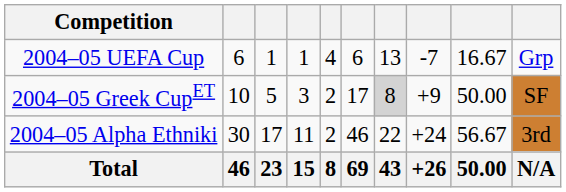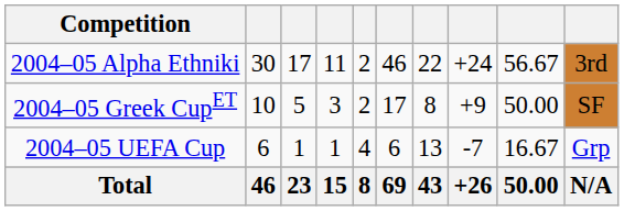 <table class="wikitable" style="text-align:center">
 <tr>
 <th>Competition</th>
 <th></th>
 <th></th>
 <th></th>
 <th></th>
 <th></th>
 <th></th>
 <th></th>
 <th></th>
 <th></th>
 </tr>
 <tr>
+<td><a href='#'>2004–05 Alpha Ethniki</a></td>
+<td>30</td>
+<td>17</td>
+<td>11</td>
+<td>2</td>
+<td>46</td>
+<td>22</td>
+<td>+24</td>
+<td>56.67</td>
+<td bgcolor=#CD7F32>3rd</td>
+</tr>
+<tr>
+<td><a href='#'>2004–05 Greek Cup</a><sup><a href='#'>ET</a></sup></td>
+<td>10</td>
+<td>5</td>
+<td>3</td>
+<td>2</td>
+<td>17</td>
+<td>8</td>
+<td>+9</td>
+<td>50.00</td>
+<td bgcolor=#CD7F32>SF</td>
+</tr>
+<tr>
 <td><a href='#'>2004–05 UEFA Cup</a></td>
 <td>6</td>
 <td>1</td>
 <td>1</td>
 <td>4</td>
 <td>6</td>
 <td>13</td>
 <td>-7</td>
 <td>16.67</td>
 <td><a href='#'>Grp</a></td>
-</tr>
-<tr>
-<td><a href='#'>2004–05 Greek Cup</a><sup><a href='#'>ET</a></sup></td>
-<td>10</td>
-<td>5</td>
-<td>3</td>
-<td>2</td>
-<td>17</td>
-<td style="background: lightgrey;">8</td>
-<td>+9</td>
-<td>50.00</td>
-<td bgcolor=#CD7F32>SF</td>
-</tr>
-<tr>
-<td><a href='#'>2004–05 Alpha Ethniki</a></td>
-<td>30</td>
-<td>17</td>
-<td>11</td>
-<td>2</td>
-<td>46</td>
-<td>22</td>
-<td>+24</td>
-<td>56.67</td>
-<td bgcolor=#CD7F32>3rd</td>
 </tr>
 <tr>
 <th>Total</th>
 <th>46</th>
 <th>23</th>
 <th>15</th>
 <th>8</th>
 <th>69</th>
 <th>43</th>
 <th>+26</th>
 <th>50.00</th>
 <th>N/A</th>
 </tr>
 </table>
